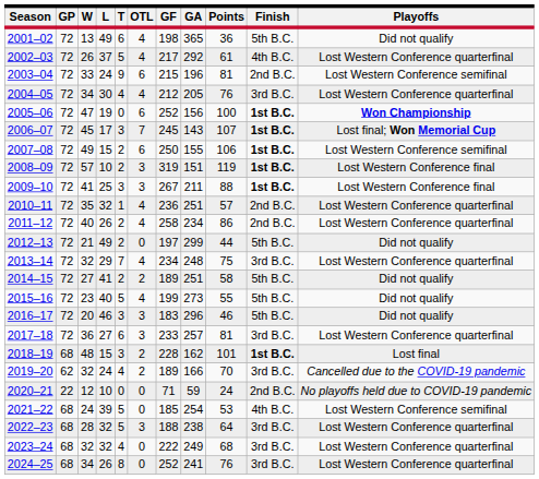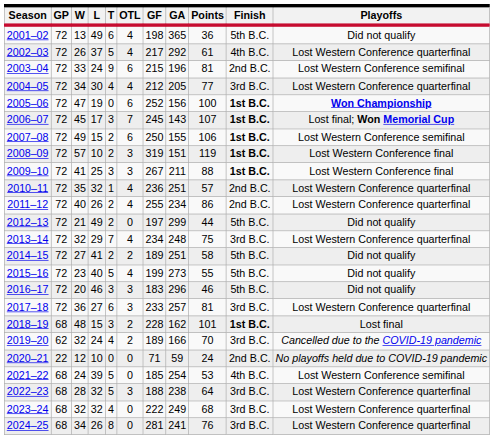 <table class="wikitable" style="text-align:center">
 <tr style="border-top:#000000 5px solid; border-bottom:#C60C30 5px solid">
 <th>Season</th>
 <th>GP</th>
 <th>W</th>
 <th>L</th>
 <th>T</th>
 <th>OTL</th>
 <th>GF</th>
 <th>GA</th>
 <th>Points</th>
 <th>Finish</th>
 <th>Playoffs</th>
 </tr>
 <tr>
 <td><a href='#'>2001–02</a></td>
 <td>72</td>
 <td>13</td>
 <td>49</td>
 <td>6</td>
 <td>4</td>
 <td>198</td>
 <td>365</td>
 <td>36</td>
 <td>5th B.C.</td>
 <td>Did not qualify</td>
 </tr>
 <tr bgcolor="#eeeeee">
 <td><a href='#'>2002–03</a></td>
 <td>72</td>
 <td>26</td>
 <td>37</td>
 <td>5</td>
 <td>4</td>
 <td>217</td>
 <td>292</td>
 <td>61</td>
 <td>4th B.C.</td>
 <td>Lost Western Conference quarterfinal</td>
 </tr>
 <tr>
 <td><a href='#'>2003–04</a></td>
 <td>72</td>
 <td>33</td>
 <td>24</td>
 <td>9</td>
 <td>6</td>
 <td>215</td>
 <td>196</td>
 <td>81</td>
 <td>2nd B.C.</td>
 <td>Lost Western Conference semifinal</td>
 </tr>
 <tr bgcolor="#eeeeee">
 <td><a href='#'>2004–05</a></td>
 <td>72</td>
 <td>34</td>
 <td>30</td>
 <td>4</td>
 <td>4</td>
 <td>212</td>
 <td>205</td>
-<td>76</td>
+<td>77</td>
 <td>3rd B.C.</td>
 <td>Lost Western Conference quarterfinal</td>
 </tr>
 <tr>
 <td><a href='#'>2005–06</a></td>
 <td>72</td>
 <td>47</td>
 <td>19</td>
 <td>0</td>
 <td>6</td>
 <td>252</td>
 <td>156</td>
 <td>100</td>
 <td><strong>1st B.C.</strong></td>
 <td><strong><a href='#'>Won Championship</a></strong></td>
 </tr>
 <tr bgcolor="#eeeeee">
 <td><a href='#'>2006–07</a></td>
 <td>72</td>
 <td>45</td>
 <td>17</td>
 <td>3</td>
 <td>7</td>
 <td>245</td>
 <td>143</td>
 <td>107</td>
 <td><strong>1st B.C.</strong></td>
 <td>Lost final; <strong>Won <a href='#'>Memorial Cup</a></strong></td>
 </tr>
 <tr>
 <td><a href='#'>2007–08</a></td>
 <td>72</td>
 <td>49</td>
 <td>15</td>
 <td>2</td>
 <td>6</td>
 <td>250</td>
 <td>155</td>
 <td>106</td>
 <td><strong>1st B.C.</strong></td>
 <td>Lost Western Conference semifinal</td>
 </tr>
 <tr bgcolor="#eeeeee">
 <td><a href='#'>2008–09</a></td>
 <td>72</td>
 <td>57</td>
 <td>10</td>
 <td>2</td>
 <td>3</td>
 <td>319</td>
 <td>151</td>
 <td>119</td>
 <td><strong>1st B.C.</strong></td>
 <td>Lost Western Conference final</td>
 </tr>
 <tr>
 <td><a href='#'>2009–10</a></td>
 <td>72</td>
 <td>41</td>
 <td>25</td>
 <td>3</td>
 <td>3</td>
 <td>267</td>
 <td>211</td>
 <td>88</td>
 <td><strong>1st B.C.</strong></td>
 <td>Lost Western Conference final</td>
 </tr>
 <tr bgcolor="#eeeeee">
 <td><a href='#'>2010–11</a></td>
 <td>72</td>
 <td>35</td>
 <td>32</td>
 <td>1</td>
 <td>4</td>
 <td>236</td>
 <td>251</td>
 <td>57</td>
 <td>2nd B.C.</td>
 <td>Lost Western Conference quarterfinal</td>
 </tr>
 <tr>
 <td><a href='#'>2011–12</a></td>
 <td>72</td>
 <td>40</td>
 <td>26</td>
 <td>2</td>
 <td>4</td>
-<td>258</td>
+<td>255</td>
 <td>234</td>
 <td>86</td>
 <td>2nd B.C.</td>
 <td>Lost Western Conference quarterfinal</td>
 </tr>
 <tr bgcolor="#eeeeee">
 <td><a href='#'>2012–13</a></td>
 <td>72</td>
 <td>21</td>
 <td>49</td>
 <td>2</td>
 <td>0</td>
 <td>197</td>
 <td>299</td>
 <td>44</td>
 <td>5th B.C.</td>
 <td>Did not qualify</td>
 </tr>
 <tr>
 <td><a href='#'>2013–14</a></td>
 <td>72</td>
 <td>32</td>
 <td>29</td>
 <td>7</td>
 <td>4</td>
 <td>234</td>
 <td>248</td>
 <td>75</td>
 <td>3rd B.C.</td>
 <td>Lost Western Conference quarterfinal</td>
 </tr>
 <tr bgcolor="#eeeeee">
 <td><a href='#'>2014–15</a></td>
 <td>72</td>
 <td>27</td>
 <td>41</td>
 <td>2</td>
 <td>2</td>
 <td>189</td>
 <td>251</td>
 <td>58</td>
 <td>5th B.C.</td>
 <td>Did not qualify</td>
 </tr>
 <tr>
 <td><a href='#'>2015–16</a></td>
 <td>72</td>
 <td>23</td>
 <td>40</td>
 <td>5</td>
 <td>4</td>
 <td>199</td>
 <td>273</td>
 <td>55</td>
 <td>5th B.C.</td>
 <td>Did not qualify</td>
 </tr>
 <tr bgcolor="#eeeeee">
 <td><a href='#'>2016–17</a></td>
 <td>72</td>
 <td>20</td>
 <td>46</td>
 <td>3</td>
 <td>3</td>
 <td>183</td>
 <td>296</td>
 <td>46</td>
 <td>5th B.C.</td>
 <td>Did not qualify</td>
 </tr>
 <tr>
 <td><a href='#'>2017–18</a></td>
 <td>72</td>
 <td>36</td>
 <td>27</td>
 <td>6</td>
 <td>3</td>
 <td>233</td>
 <td>257</td>
 <td>81</td>
 <td>3rd B.C.</td>
 <td>Lost Western Conference quarterfinal</td>
 </tr>
 <tr bgcolor="#eeeeee">
 <td><a href='#'>2018–19</a></td>
 <td>68</td>
 <td>48</td>
 <td>15</td>
 <td>3</td>
 <td>2</td>
 <td>228</td>
 <td>162</td>
 <td>101</td>
 <td><strong>1st B.C.</strong></td>
 <td>Lost final</td>
 </tr>
 <tr>
 <td><a href='#'>2019–20</a></td>
 <td>62</td>
 <td>32</td>
 <td>24</td>
 <td>4</td>
 <td>2</td>
 <td>189</td>
 <td>166</td>
 <td>70</td>
 <td>3rd B.C.</td>
 <td><em>Cancelled due to the <a href='#'>COVID-19 pandemic</a></em></td>
 </tr>
 <tr bgcolor="#eeeeee">
 <td><a href='#'>2020–21</a></td>
 <td>22</td>
 <td>12</td>
 <td>10</td>
 <td>0</td>
 <td>0</td>
 <td>71</td>
 <td>59</td>
 <td>24</td>
 <td>2nd B.C.</td>
 <td><em>No playoffs held due to COVID-19 pandemic</em></td>
 </tr>
 <tr>
 <td><a href='#'>2021–22</a></td>
 <td>68</td>
 <td>24</td>
 <td>39</td>
 <td>5</td>
 <td>0</td>
 <td>185</td>
 <td>254</td>
 <td>53</td>
 <td>4th B.C.</td>
 <td>Lost Western Conference semifinal</td>
 </tr>
 <tr bgcolor="#eeeeee">
 <td><a href='#'>2022–23</a></td>
 <td>68</td>
 <td>28</td>
 <td>32</td>
 <td>5</td>
 <td>3</td>
 <td>188</td>
 <td>238</td>
 <td>64</td>
 <td>3rd B.C.</td>
 <td>Lost Western Conference quarterfinal</td>
 </tr>
 <tr>
 <td><a href='#'>2023–24</a></td>
 <td>68</td>
 <td>32</td>
 <td>32</td>
 <td>4</td>
 <td>0</td>
 <td>222</td>
 <td>249</td>
 <td>68</td>
 <td>3rd B.C.</td>
 <td>Lost Western Conference quarterfinal</td>
 </tr>
 <tr bgcolor="#eeeeee">
 <td><a href='#'>2024–25</a></td>
 <td>68</td>
 <td>34</td>
 <td>26</td>
 <td>8</td>
 <td>0</td>
-<td>252</td>
+<td>281</td>
 <td>241</td>
 <td>76</td>
 <td>3rd B.C.</td>
 <td>Lost Western Conference quarterfinal</td>
 </tr>
 </table>
